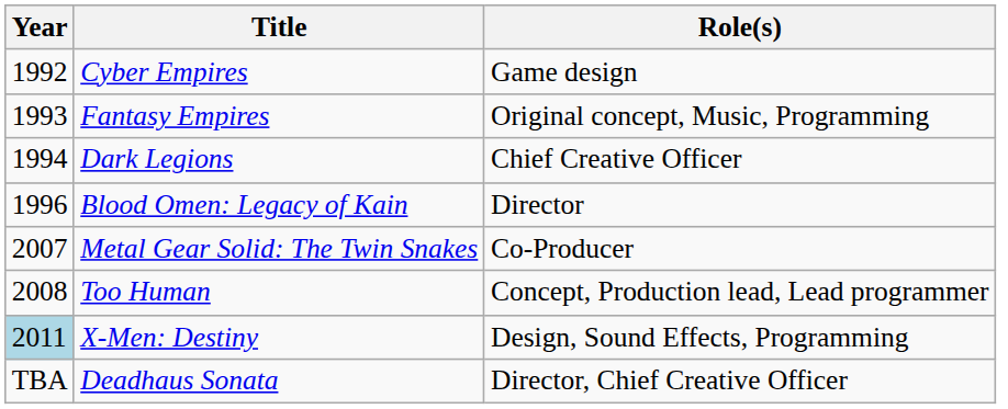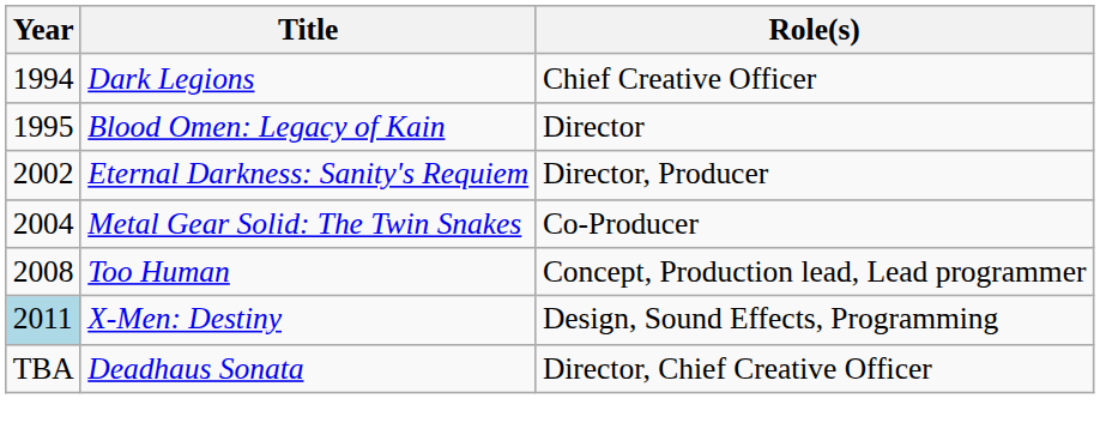 <table class="wikitable sortable">
 <tr>
 <th>Year</th>
 <th>Title</th>
 <th>Role(s)</th>
 </tr>
 <tr>
-<td>1992</td>
-<td><em><a href='#'>Cyber Empires</a></em></td>
-<td>Game design</td>
-</tr>
-<tr>
-<td>1993</td>
-<td><em><a href='#'>Fantasy Empires</a></em></td>
-<td>Original concept, Music, Programming</td>
-</tr>
-<tr>
 <td>1994</td>
 <td><em><a href='#'>Dark Legions</a></em></td>
 <td>Chief Creative Officer</td>
 </tr>
 <tr>
-<td>1996</td>
+<td>1995</td>
 <td><em><a href='#'>Blood Omen: Legacy of Kain</a></em></td>
 <td>Director</td>
 </tr>
 <tr>
-<td>2007</td>
+<td>2002</td>
+<td><em><a href='#'>Eternal Darkness: Sanity's Requiem</a></em></td>
+<td>Director, Producer</td>
+</tr>
+<tr>
+<td>2004</td>
 <td><em><a href='#'>Metal Gear Solid: The Twin Snakes</a></em></td>
 <td>Co-Producer</td>
 </tr>
 <tr>
 <td>2008</td>
 <td><em><a href='#'>Too Human</a></em></td>
 <td>Concept, Production lead, Lead programmer</td>
 </tr>
 <tr>
 <td style="background: lightblue;">2011</td>
 <td><em><a href='#'>X-Men: Destiny</a></em></td>
 <td>Design, Sound Effects, Programming</td>
 </tr>
 <tr>
 <td>TBA</td>
 <td><em><a href='#'>Deadhaus Sonata</a></em></td>
 <td>Director, Chief Creative Officer</td>
 </tr>
 </table>
